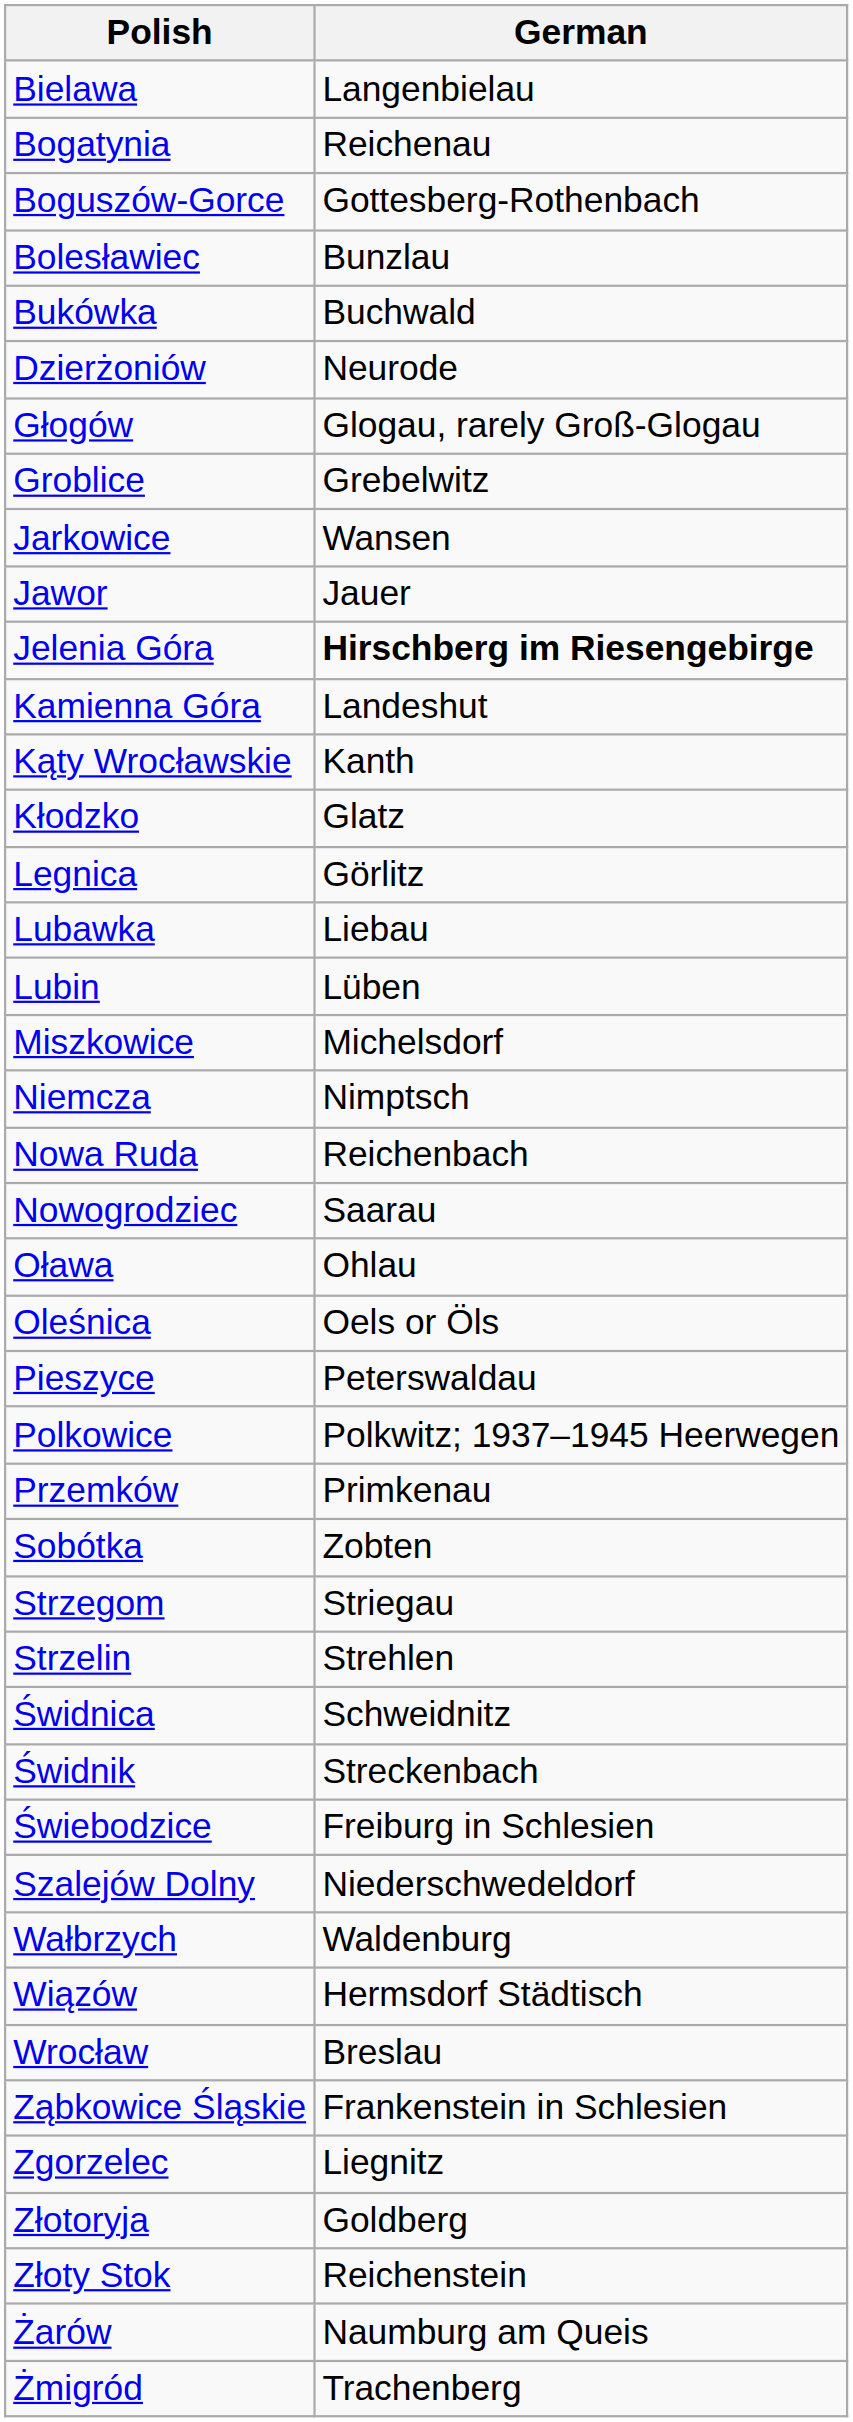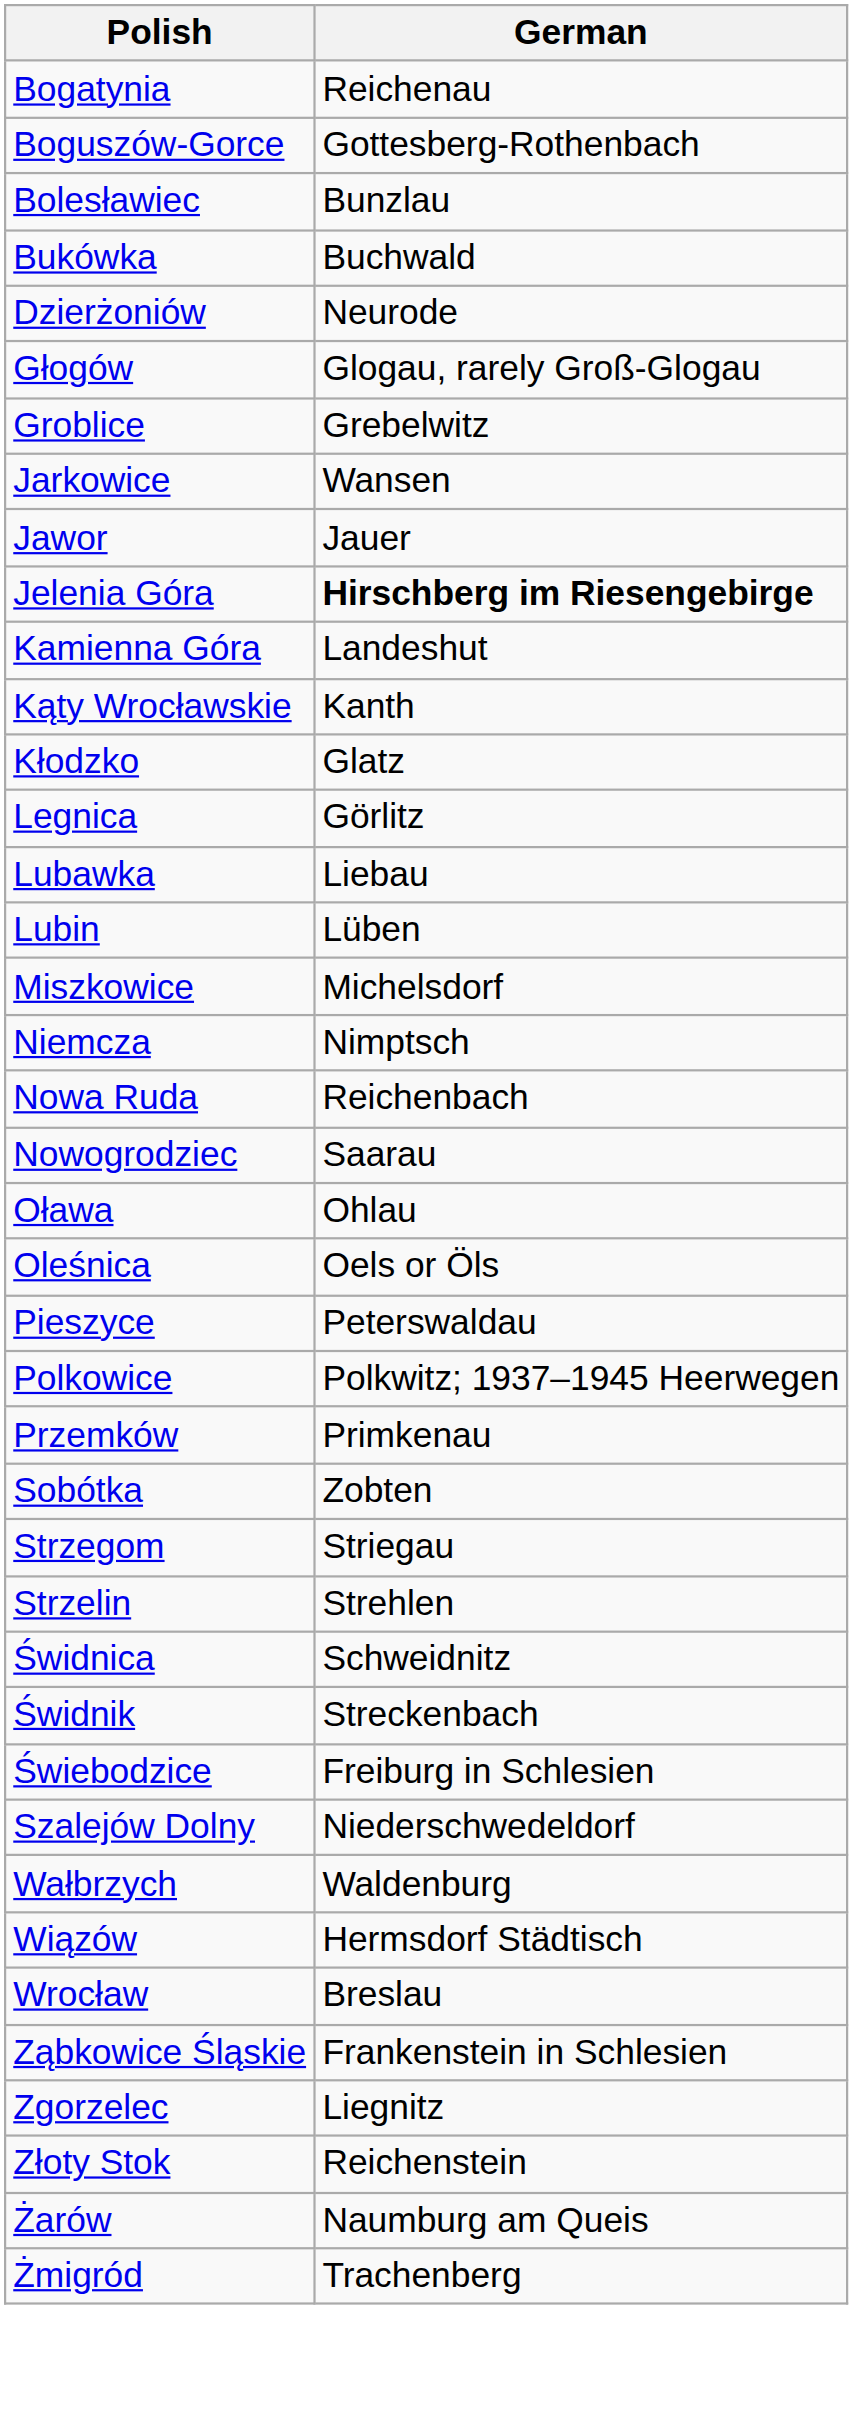 <table class="wikitable sortable">
 <tr>
 <th>Polish</th>
 <th>German</th>
-</tr>
-<tr>
-<td><a href='#'>Bielawa</a></td>
-<td>Langenbielau</td>
 </tr>
 <tr>
 <td><a href='#'>Bogatynia</a></td>
 <td>Reichenau</td>
 </tr>
 <tr>
 <td><a href='#'>Boguszów-Gorce</a></td>
 <td>Gottesberg-Rothenbach</td>
 </tr>
 <tr>
 <td><a href='#'>Bolesławiec</a></td>
 <td>Bunzlau</td>
 </tr>
 <tr>
 <td><a href='#'>Bukówka</a></td>
 <td>Buchwald</td>
 </tr>
 <tr>
 <td><a href='#'>Dzierżoniów</a></td>
 <td>Neurode</td>
 </tr>
 <tr>
 <td><a href='#'>Głogów</a></td>
 <td>Glogau, rarely Groß-Glogau</td>
 </tr>
 <tr>
 <td><a href='#'>Groblice</a></td>
 <td>Grebelwitz</td>
 </tr>
 <tr>
 <td><a href='#'>Jarkowice</a></td>
 <td>Wansen</td>
 </tr>
 <tr>
 <td><a href='#'>Jawor</a></td>
 <td>Jauer</td>
 </tr>
 <tr>
 <td><a href='#'>Jelenia Góra</a></td>
 <td><strong>Hirschberg im Riesengebirge</strong></td>
 </tr>
 <tr>
 <td><a href='#'>Kamienna Góra</a></td>
 <td>Landeshut</td>
 </tr>
 <tr>
 <td><a href='#'>Kąty Wrocławskie</a></td>
 <td>Kanth</td>
 </tr>
 <tr>
 <td><a href='#'>Kłodzko</a></td>
 <td>Glatz</td>
 </tr>
 <tr>
 <td><a href='#'>Legnica</a></td>
 <td>Görlitz</td>
 </tr>
 <tr>
 <td><a href='#'>Lubawka</a></td>
 <td>Liebau</td>
 </tr>
 <tr>
 <td><a href='#'>Lubin</a></td>
 <td>Lüben</td>
 </tr>
 <tr>
 <td><a href='#'>Miszkowice</a></td>
 <td>Michelsdorf</td>
 </tr>
 <tr>
 <td><a href='#'>Niemcza</a></td>
 <td>Nimptsch</td>
 </tr>
 <tr>
 <td><a href='#'>Nowa Ruda</a></td>
 <td>Reichenbach</td>
 </tr>
 <tr>
 <td><a href='#'>Nowogrodziec</a></td>
 <td>Saarau</td>
 </tr>
 <tr>
 <td><a href='#'>Oława</a></td>
 <td>Ohlau</td>
 </tr>
 <tr>
 <td><a href='#'>Oleśnica</a></td>
 <td>Oels or Öls</td>
 </tr>
 <tr>
 <td><a href='#'>Pieszyce</a></td>
 <td>Peterswaldau</td>
 </tr>
 <tr>
 <td><a href='#'>Polkowice</a></td>
 <td>Polkwitz; 1937–1945 Heerwegen</td>
 </tr>
 <tr>
 <td><a href='#'>Przemków</a></td>
 <td>Primkenau</td>
 </tr>
 <tr>
 <td><a href='#'>Sobótka</a></td>
 <td>Zobten</td>
 </tr>
 <tr>
 <td><a href='#'>Strzegom</a></td>
 <td>Striegau</td>
 </tr>
 <tr>
 <td><a href='#'>Strzelin</a></td>
 <td>Strehlen</td>
 </tr>
 <tr>
 <td><a href='#'>Świdnica</a></td>
 <td>Schweidnitz</td>
 </tr>
 <tr>
 <td><a href='#'>Świdnik</a></td>
 <td>Streckenbach</td>
 </tr>
 <tr>
 <td><a href='#'>Świebodzice</a></td>
 <td>Freiburg in Schlesien</td>
 </tr>
 <tr>
 <td><a href='#'>Szalejów Dolny</a></td>
 <td>Niederschwedeldorf</td>
 </tr>
 <tr>
 <td><a href='#'>Wałbrzych</a></td>
 <td>Waldenburg</td>
 </tr>
 <tr>
 <td><a href='#'>Wiązów</a></td>
 <td>Hermsdorf Städtisch</td>
 </tr>
 <tr>
 <td><a href='#'>Wrocław</a></td>
 <td>Breslau</td>
 </tr>
 <tr>
 <td><a href='#'>Ząbkowice Śląskie</a></td>
 <td>Frankenstein in Schlesien</td>
 </tr>
 <tr>
 <td><a href='#'>Zgorzelec</a></td>
 <td>Liegnitz</td>
 </tr>
 <tr>
-<td><a href='#'>Złotoryja</a></td>
-<td>Goldberg</td>
-</tr>
-<tr>
 <td><a href='#'>Złoty Stok</a></td>
 <td>Reichenstein</td>
 </tr>
 <tr>
 <td><a href='#'>Żarów</a></td>
 <td>Naumburg am Queis</td>
 </tr>
 <tr>
 <td><a href='#'>Żmigród</a></td>
 <td>Trachenberg</td>
 </tr>
 </table>
